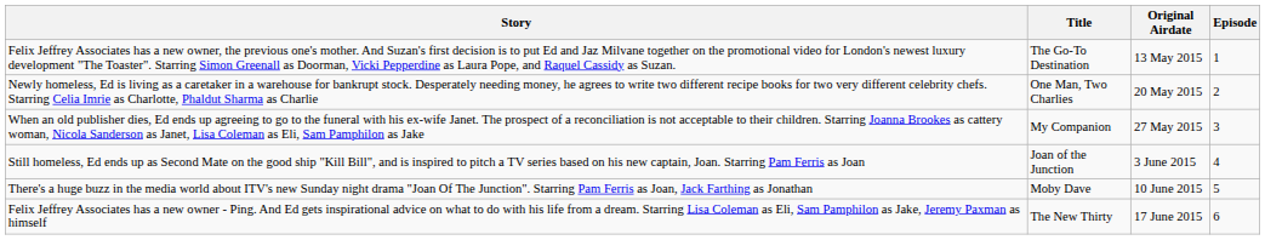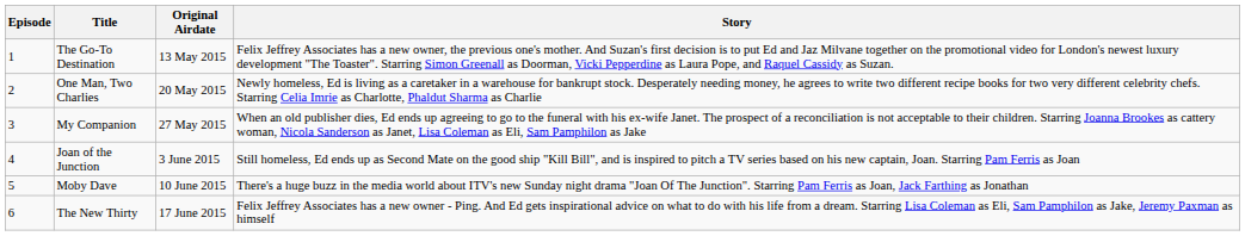 <table class="wikitable">
 <tr>
-<th>Story</th>
+<th>Episode</th>
 <th>Title</th>
 <th>Original Airdate</th>
-<th>Episode</th>
+<th>Story</th>
 </tr>
 <tr --->
-<td>Felix Jeffrey Associates has a new owner, the previous one's mother. And Suzan's first decision is to put Ed and Jaz Milvane together on the promotional video for London's newest luxury development "The Toaster". Starring <a href='#'>Simon Greenall</a> as Doorman, <a href='#'>Vicki Pepperdine</a> as Laura Pope, and <a href='#'>Raquel Cassidy</a> as Suzan.</td>
+<td>1</td>
 <td>The Go-To Destination</td>
 <td>13 May 2015</td>
-<td>1</td>
+<td>Felix Jeffrey Associates has a new owner, the previous one's mother. And Suzan's first decision is to put Ed and Jaz Milvane together on the promotional video for London's newest luxury development "The Toaster". Starring <a href='#'>Simon Greenall</a> as Doorman, <a href='#'>Vicki Pepperdine</a> as Laura Pope, and <a href='#'>Raquel Cassidy</a> as Suzan.</td>
 </tr>
 <tr>
-<td>Newly homeless, Ed is living as a caretaker in a warehouse for bankrupt stock. Desperately needing money, he agrees to write two different recipe books for two very different celebrity chefs. Starring <a href='#'>Celia Imrie</a> as Charlotte, <a href='#'>Phaldut Sharma</a> as Charlie</td>
+<td>2</td>
 <td>One Man, Two Charlies</td>
 <td>20 May 2015</td>
-<td>2</td>
+<td>Newly homeless, Ed is living as a caretaker in a warehouse for bankrupt stock. Desperately needing money, he agrees to write two different recipe books for two very different celebrity chefs. Starring <a href='#'>Celia Imrie</a> as Charlotte, <a href='#'>Phaldut Sharma</a> as Charlie</td>
 </tr>
 <tr>
-<td>When an old publisher dies, Ed ends up agreeing to go to the funeral with his ex-wife Janet. The prospect of a reconciliation is not acceptable to their children. Starring <a href='#'>Joanna Brookes</a> as cattery woman, <a href='#'>Nicola Sanderson</a> as Janet, <a href='#'>Lisa Coleman</a> as Eli, <a href='#'>Sam Pamphilon</a> as Jake</td>
+<td>3</td>
 <td>My Companion</td>
 <td>27 May 2015</td>
-<td>3</td>
+<td>When an old publisher dies, Ed ends up agreeing to go to the funeral with his ex-wife Janet. The prospect of a reconciliation is not acceptable to their children. Starring <a href='#'>Joanna Brookes</a> as cattery woman, <a href='#'>Nicola Sanderson</a> as Janet, <a href='#'>Lisa Coleman</a> as Eli, <a href='#'>Sam Pamphilon</a> as Jake</td>
 </tr>
 <tr>
-<td>Still homeless, Ed ends up as Second Mate on the good ship "Kill Bill", and is inspired to pitch a TV series based on his new captain, Joan. Starring <a href='#'>Pam Ferris</a> as Joan</td>
+<td>4</td>
 <td>Joan of the Junction</td>
 <td>3 June 2015</td>
-<td>4</td>
+<td>Still homeless, Ed ends up as Second Mate on the good ship "Kill Bill", and is inspired to pitch a TV series based on his new captain, Joan. Starring <a href='#'>Pam Ferris</a> as Joan</td>
 </tr>
 <tr>
-<td>There's a huge buzz in the media world about ITV's new Sunday night drama "Joan Of The Junction". Starring <a href='#'>Pam Ferris</a> as Joan, <a href='#'>Jack Farthing</a> as Jonathan</td>
+<td>5</td>
 <td>Moby Dave</td>
 <td>10 June 2015</td>
-<td>5</td>
+<td>There's a huge buzz in the media world about ITV's new Sunday night drama "Joan Of The Junction". Starring <a href='#'>Pam Ferris</a> as Joan, <a href='#'>Jack Farthing</a> as Jonathan</td>
 </tr>
 <tr>
-<td>Felix Jeffrey Associates has a new owner - Ping. And Ed gets inspirational advice on what to do with his life from a dream. Starring <a href='#'>Lisa Coleman</a> as Eli, <a href='#'>Sam Pamphilon</a> as Jake, <a href='#'>Jeremy Paxman</a> as himself</td>
+<td>6</td>
 <td>The New Thirty</td>
 <td>17 June 2015</td>
-<td>6</td>
+<td>Felix Jeffrey Associates has a new owner - Ping. And Ed gets inspirational advice on what to do with his life from a dream. Starring <a href='#'>Lisa Coleman</a> as Eli, <a href='#'>Sam Pamphilon</a> as Jake, <a href='#'>Jeremy Paxman</a> as himself</td>
 </tr>
 </table>
